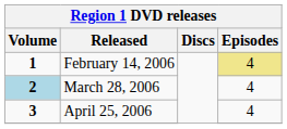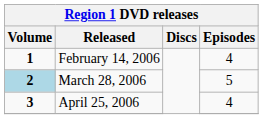 <table class="wikitable">
 <tr>
 <th colspan="9"><a href='#'>Region 1</a> DVD releases</th>
 </tr>
 <tr>
 <th>Volume</th>
 <th>Released</th>
 <th>Discs</th>
 <th>Episodes</th>
 </tr>
 <tr>
 <td align=center><strong>1</strong></td>
 <td>February 14, 2006</td>
 <td align=center rowspan="8"></td>
-<td align=center style="background: khaki;">4</td>
+<td align=center>4</td>
 </tr>
 <tr>
 <td align=center style="background: lightblue;"><strong>2</strong></td>
 <td>March 28, 2006</td>
-<td align=center>4</td>
+<td align=center>5</td>
 </tr>
 <tr>
 <td align=center><strong>3</strong></td>
 <td>April 25, 2006</td>
 <td align=center>4</td>
 </tr>
 <tr>
 </tr>
 </table>
